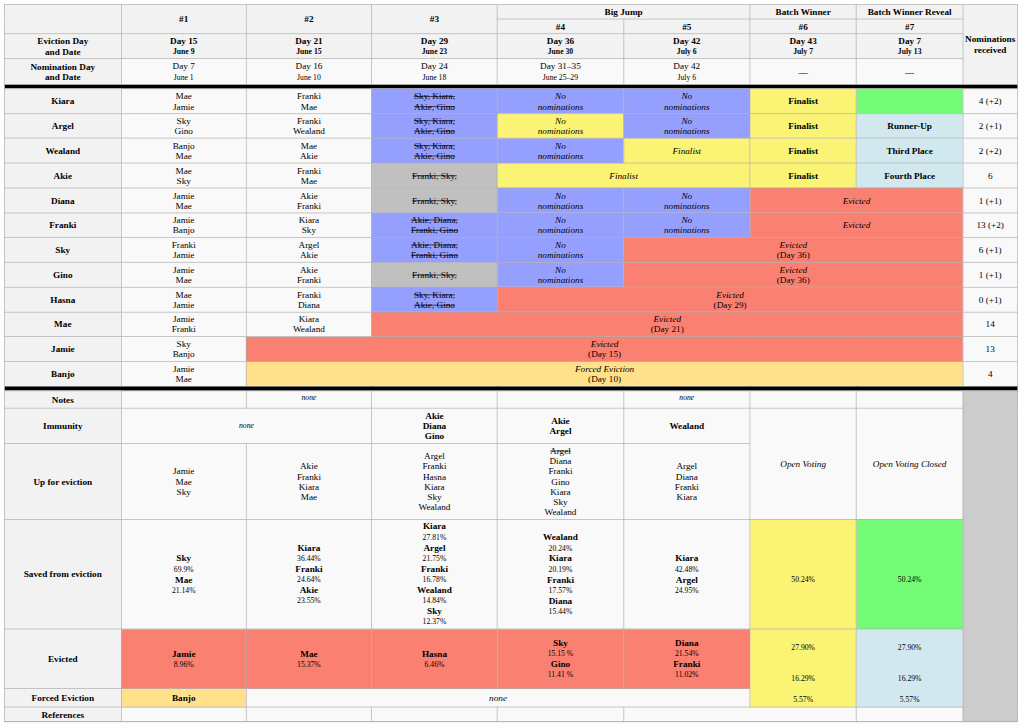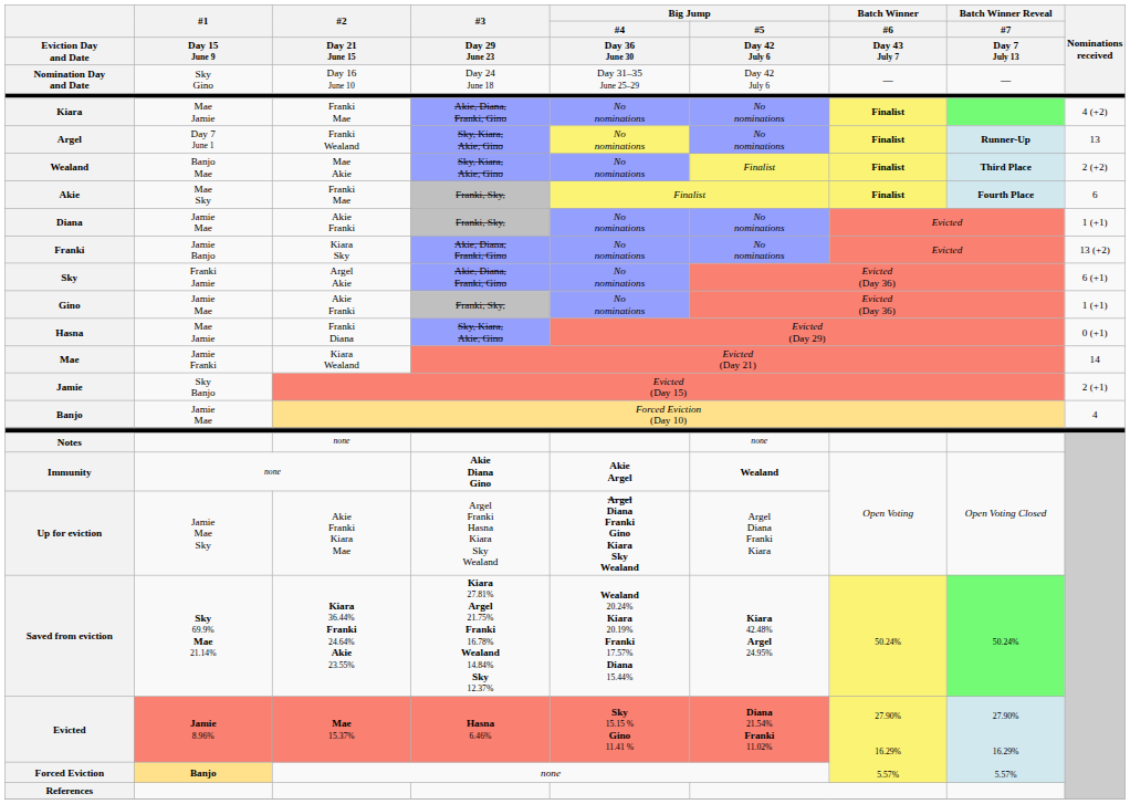 <table class="wikitable" style="text-align:center; font-size:90%; line-height:16px; width:100%;">
 <tr>
 <th style="width:12%;" rowspan="2"></th>
 <th style="width:11%;" rowspan="2">#1</th>
 <th style="width:11%;" rowspan="2">#2</th>
 <th style="width:11%;" rowspan="2">#3</th>
 <th colspan="2" style="width:22%;">Big Jump</th>
 <th style="width:11%;">Batch Winner</th>
 <th style="width:11%;">Batch Winner Reveal</th>
 <th style="width:11%;" rowspan="4">Nominations<br>received</th>
 </tr>
 <tr>
 <th>#4</th>
 <th style="width:11%;">#5</th>
 <th style="width:11%;">#6</th>
 <th style="width:11%;">#7</th>
 </tr>
 <tr>
 <th>Eviction Day<br>and Date</th>
 <th><strong>Day 15<br><small>June 9</small></strong></th>
 <th><strong>Day 21<br><small>June 15</small></strong></th>
 <th><strong>Day 29<br><small>June 23</small></strong></th>
 <th><strong>Day 36<br><small>June 30</small></strong></th>
 <th><strong>Day 42<br><small>July 6</small></strong></th>
 <th><strong>Day 43<br><small>July 7</small></strong></th>
 <th><span>Day 7</span><br><small>July 13</small></th>
 </tr>
 <tr>
 <th>Nomination Day<br>and Date</th>
-<td style="width:13%;">Day 7<br><small>June 1</small></td>
+<td>Sky<br>Gino</td>
 <td style="width:13%;">Day 16<br><small>June 10</small></td>
 <td style="width:13%;">Day 24<br><small>June 18</small></td>
 <td style="width:13%;">Day 31–35<br><small>June 25–29</small></td>
 <td style="width:13%;">Day 42<br><small>July 6</small></td>
 <td>—</td>
 <td>—</td>
 </tr>
 <tr>
 <th style="background:#000000;" colspan="9"></th>
 </tr>
 <tr>
 <th>Kiara</th>
 <td>Mae<br>Jamie</td>
 <td>Franki<br>Mae</td>
-<td style="background:#959FFD;"><s>Sky, Kiara,<br>Akie, Gino</s></td>
+<td style="background:#959FFD;"><s>Akie, Diana,<br>Franki, Gino</s></td>
 <td style="background:#959FFD;"><em>No<br>nominations</em></td>
 <td style="background:#959FFD;"><em>No<br>nominations</em></td>
 <td style="background:#FBF373;"><strong>Finalist</strong><br></td>
 <td style="background:#73FB76;"><strong></strong><br></td>
 <td>4 (+2)</td>
 </tr>
 <tr>
 <th>Argel</th>
-<td>Sky<br>Gino</td>
+<td style="width:13%;">Day 7<br><small>June 1</small></td>
 <td>Franki<br>Wealand</td>
 <td style="background:#959FFD;"><s>Sky, Kiara,<br>Akie, Gino</s></td>
 <td style="background:#FBF373;"><em>No<br>nominations</em></td>
 <td style="background:#959FFD;"><em>No<br>nominations</em></td>
 <td style="background:#FBF373;"><strong>Finalist</strong><br></td>
 <td style="background:#D1E8EF;"><strong>Runner-Up</strong><br></td>
-<td>2 (+1)</td>
+<td>13</td>
 </tr>
 <tr>
 <th>Wealand</th>
 <td>Banjo<br>Mae</td>
 <td>Mae<br>Akie</td>
 <td style="background:#959FFD;"><s>Sky, Kiara,<br>Akie, Gino</s></td>
 <td style="background:#959FFD;"><em>No<br>nominations</em></td>
 <td style="background:#FBF373;"><em>Finalist</em></td>
 <td style="background:#FBF373;"><strong>Finalist</strong><br></td>
 <td style="background:#D1E8EF;"><strong>Third Place</strong><br></td>
 <td>2 (+2)</td>
 </tr>
 <tr>
 <th>Akie</th>
 <td>Mae<br>Sky</td>
 <td>Franki<br>Mae</td>
 <td style="background:#C0C0C0"><s>Franki, Sky,<br></s></td>
 <td colspan="2" style="background:#FBF373;"><em>Finalist</em></td>
 <td style="background:#FBF373;"><strong>Finalist</strong><br></td>
 <td style="background:#D1E8EF;"><strong>Fourth Place</strong><br></td>
 <td>6</td>
 </tr>
 <tr>
 <th>Diana</th>
 <td>Jamie<br>Mae</td>
 <td>Akie<br>Franki</td>
 <td style="background:#C0C0C0"><s>Franki, Sky,<br></s></td>
 <td style="background:#959FFD;"><em>No<br>nominations</em></td>
 <td style="background:#959FFD;"><em>No<br>nominations</em></td>
 <td colspan="2" style="background:#FA8072"><em>Evicted</em><br></td>
 <td>1 (+1)</td>
 </tr>
 <tr>
 <th>Franki</th>
 <td>Jamie<br>Banjo</td>
 <td>Kiara<br>Sky</td>
 <td style="background:#959FFD;"><s>Akie, Diana,<br>Franki, Gino</s></td>
 <td style="background:#959FFD;"><em>No<br>nominations</em></td>
 <td style="background:#959FFD;"><em>No<br>nominations</em></td>
 <td colspan="2" style="background:#FA8072"><em>Evicted</em><br></td>
 <td>13 (+2)</td>
 </tr>
 <tr>
 <th>Sky</th>
 <td>Franki<br>Jamie</td>
 <td>Argel<br>Akie</td>
 <td style="background:#959FFD;"><s>Akie, Diana,<br>Franki, Gino</s></td>
 <td style="background:#959FFD;"><em>No<br>nominations</em></td>
 <td colspan="3" style="background:#FA8072"><em>Evicted</em><br>(Day 36)</td>
 <td>6 (+1)</td>
 </tr>
 <tr>
 <th>Gino</th>
 <td>Jamie<br>Mae</td>
 <td>Akie<br>Franki</td>
 <td style="background:#C0C0C0"><s>Franki, Sky,<br></s></td>
 <td style="background:#959FFD;"><em>No<br>nominations</em></td>
 <td colspan="3" style="background:#FA8072"><em>Evicted</em><br>(Day 36)</td>
 <td>1 (+1)</td>
 </tr>
 <tr>
 <th>Hasna</th>
 <td>Mae<br>Jamie</td>
 <td>Franki<br>Diana</td>
 <td style="background:#959FFD;"><s>Sky, Kiara,<br>Akie, Gino</s></td>
 <td colspan="4" style="background:#FA8072"><em>Evicted</em><br>(Day 29)</td>
 <td>0 (+1)</td>
 </tr>
 <tr>
 <th>Mae</th>
 <td>Jamie<br>Franki</td>
 <td>Kiara<br>Wealand</td>
 <td colspan="5" style="background:#FA8072"><em>Evicted</em><br>(Day 21)</td>
 <td>14</td>
 </tr>
 <tr>
 <th>Jamie</th>
 <td>Sky<br>Banjo</td>
 <td colspan="6" style="background:#FA8072"><em>Evicted</em><br>(Day 15)</td>
-<td>13</td>
+<td>2 (+1)</td>
 </tr>
 <tr>
 <th>Banjo</th>
 <td>Jamie<br>Mae</td>
 <td colspan="6" style="background:#FFE08B;"><em>Forced Eviction</em><br>(Day 10)</td>
 <td>4</td>
 </tr>
 <tr>
 <th style="background:#000000;" colspan="11"></th>
 </tr>
 <tr>
 <th>Notes</th>
 <td></td>
 <td><sup><em>none</em></sup></td>
 <td></td>
 <td></td>
 <td><sup><em>none</em></sup></td>
 <td></td>
 <td></td>
 <td rowspan="7" style="background:#CCCCCC"></td>
 </tr>
 <tr>
 <th>Immunity</th>
 <td colspan="2"><small><em>none</em></small></td>
 <td><strong>Akie<br>Diana<br>Gino</strong></td>
 <td><strong>Akie<br>Argel</strong></td>
 <td><strong>Wealand</strong></td>
 <td rowspan="2"><em>Open Voting</em></td>
 <td rowspan="2"><em>Open Voting Closed</em></td>
 </tr>
 <tr>
 <th>Up for eviction</th>
 <td>Jamie<br>Mae<br>Sky</td>
 <td>Akie<br>Franki<br>Kiara<br>Mae</td>
 <td>Argel<br>Franki<br>Hasna<br>Kiara<br>Sky<br>Wealand</td>
-<td><s>Argel</s><br>Diana<br>Franki<br>Gino<br>Kiara<br>Sky<br>Wealand</td>
+<td><strong><s>Argel</s><br>Diana<br>Franki<br>Gino<br>Kiara<br>Sky<br>Wealand</strong></td>
 <td>Argel<br>Diana<br>Franki<br>Kiara</td>
 </tr>
 <tr>
 <th>Saved from eviction</th>
 <td><strong>Sky</strong><br><small>69.9%</small><br><strong>Mae</strong><br><small>21.14%</small></td>
 <td><strong>Kiara</strong><br><small>36.44%</small><br><strong>Franki</strong><br><small>24.64%</small><br><strong>Akie</strong><br><small>23.55%</small></td>
 <td><strong>Kiara</strong><br><small>27.81%</small><br><strong>Argel</strong><br><small>21.75%</small><br><strong>Franki</strong><br><small>16.78%</small><br><strong>Wealand</strong><br><small>14.84%</small><br><strong>Sky</strong><br><small>12.37%</small></td>
 <td><strong>Wealand</strong><br><small>20.24%</small><br><strong>Kiara</strong><br><small>20.19%</small><br><strong>Franki</strong><br><small>17.57%</small><br><strong>Diana</strong><br><small>15.44%</small></td>
 <td><strong>Kiara</strong><br><small>42.48%</small><br><strong>Argel</strong><br><small>24.95%</small></td>
 <td style="background:#FBF373;"><strong></strong><br><small>50.24%</small></td>
 <td style="background:#73FB76;"><strong></strong><br><small>50.24%</small></td>
 </tr>
 <tr>
 <th>Evicted</th>
 <td style="background:#FA8072"><strong>Jamie</strong><br><small>8.96%</small></td>
 <td style="background:#FA8072"><strong>Mae</strong><br><small>15.37%</small></td>
 <td style="background:#FA8072"><strong>Hasna</strong><br><small>6.46%</small></td>
 <td style="background:#FA8072"><strong>Sky</strong><br><small>15.15 %</small><br><strong>Gino</strong><br><small>11.41 %</small></td>
 <td style="background:#FA8072"><strong>Diana</strong><br><small>21.54%</small><br><strong>Franki</strong><br><small>11.02%</small></td>
 <td rowspan="2" style="background:#FBF373;"><strong></strong><br><small>27.90%</small><br><br><strong></strong><br><small>16.29%</small><br><strong></strong><br><small>5.57%</small></td>
 <td rowspan="2" style="background:#D1E8EF;"><strong></strong><br><small>27.90%</small><br><br><strong></strong><br><small>16.29%</small><br><strong></strong><br><small>5.57%</small></td>
 </tr>
 <tr>
 <th>Forced Eviction</th>
 <td style="background:#FFE08B;"><strong>Banjo</strong></td>
 <td colspan="4"><em>none</em></td>
 </tr>
 <tr>
 <th>References</th>
 <td></td>
 <td></td>
 <td></td>
 <td></td>
 <td colspan="2"></td>
 <td></td>
 </tr>
 <tr>
 </tr>
 </table>
